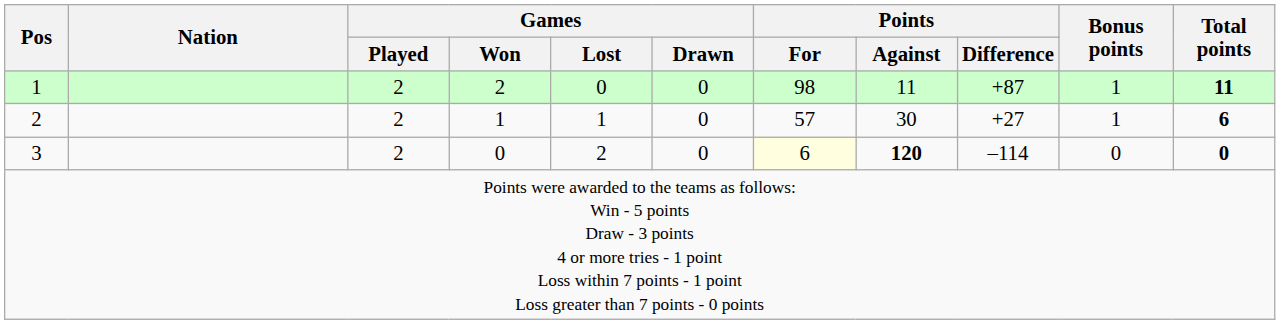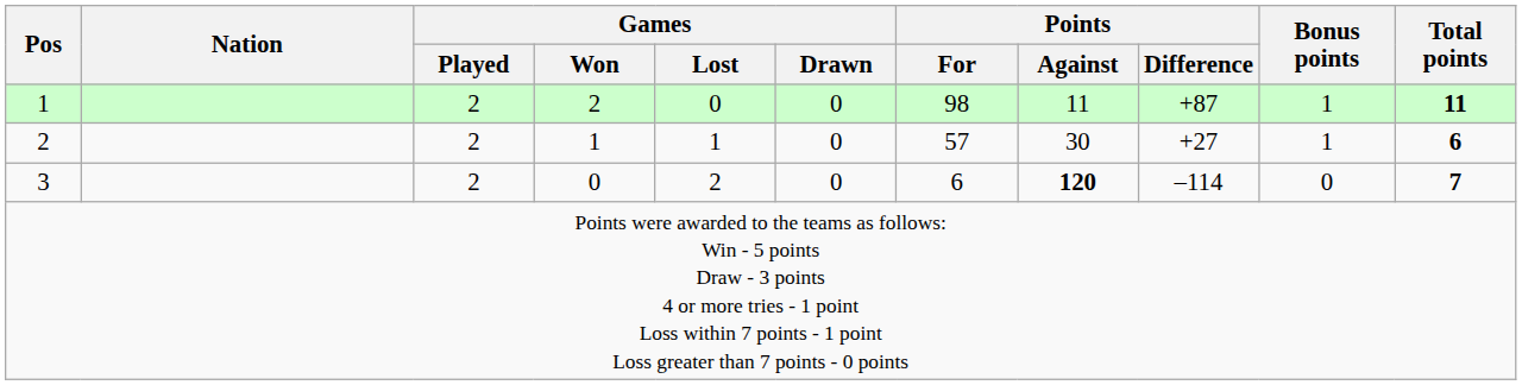 <table class="wikitable" style="text-align:center">
 <tr>
 <th rowspan="2" style="width:5%;">Pos</th>
 <th rowspan="2" style="width:22%;">Nation</th>
 <th colspan="4" style="width:32%;">Games</th>
 <th colspan="3" style="width:32%;">Points</th>
 <th rowspan="2" style="width:9%;">Bonus<br>points</th>
 <th rowspan="2" style="width:9%;">Total<br>points</th>
 </tr>
 <tr>
 <th style="width:8%;">Played</th>
 <th style="width:8%;">Won</th>
 <th style="width:8%;">Lost</th>
 <th style="width:8%;">Drawn</th>
 <th style="width:8%;">For</th>
 <th style="width:8%;">Against</th>
 <th style="width:8%;">Difference</th>
 </tr>
 <tr bgcolor="#ccffcc">
 <td>1</td>
 <td align="left"></td>
 <td>2</td>
 <td>2</td>
 <td>0</td>
 <td>0</td>
 <td>98</td>
 <td>11</td>
 <td>+87</td>
 <td>1</td>
 <td><strong>11</strong></td>
 </tr>
 <tr>
 <td>2</td>
 <td align="left"></td>
 <td>2</td>
 <td>1</td>
 <td>1</td>
 <td>0</td>
 <td>57</td>
 <td>30</td>
 <td>+27</td>
 <td>1</td>
 <td><strong>6</strong></td>
 </tr>
 <tr>
 <td>3</td>
 <td align="left"></td>
 <td>2</td>
 <td>0</td>
 <td>2</td>
 <td>0</td>
-<td style="background: lightyellow;">6</td>
+<td>6</td>
 <td><strong>120</strong></td>
 <td>–114</td>
 <td>0</td>
-<td><strong>0</strong></td>
+<td><strong>7</strong></td>
 </tr>
 <tr>
 <td colspan="100%" style="text-align:center;"><small>Points were awarded to the teams as follows:<br>Win - 5 points<br>Draw - 3 points<br> 4 or more tries - 1 point<br> Loss within 7 points - 1 point<br>Loss greater than 7 points - 0 points</small></td>
 </tr>
 </table>
